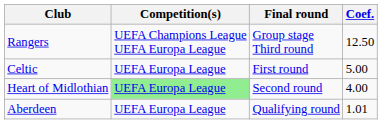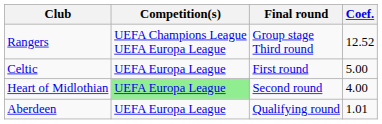 <table class="wikitable">
 <tr>
 <th>Club</th>
 <th>Competition(s)</th>
 <th>Final round</th>
 <th><a href='#'>Coef.</a></th>
 </tr>
 <tr>
 <td><a href='#'>Rangers</a></td>
 <td><a href='#'>UEFA Champions League</a><br> <a href='#'>UEFA Europa League</a></td>
 <td><a href='#'>Group stage</a><br> <a href='#'>Third round</a></td>
-<td>12.50</td>
+<td>12.52</td>
 </tr>
 <tr>
 <td><a href='#'>Celtic</a></td>
 <td><a href='#'>UEFA Europa League</a></td>
 <td><a href='#'>First round</a></td>
 <td>5.00</td>
 </tr>
 <tr>
 <td><a href='#'>Heart of Midlothian</a></td>
 <td style="background: lightgreen;"><a href='#'>UEFA Europa League</a></td>
 <td><a href='#'>Second round</a></td>
 <td>4.00</td>
 </tr>
 <tr>
 <td><a href='#'>Aberdeen</a></td>
 <td><a href='#'>UEFA Europa League</a></td>
 <td><a href='#'>Qualifying round</a></td>
 <td>1.01</td>
 </tr>
 </table>
